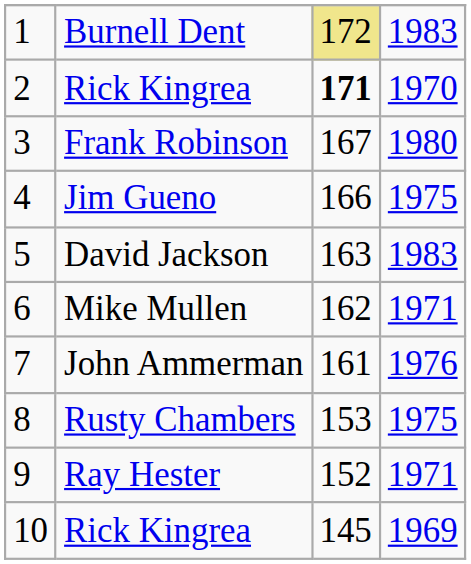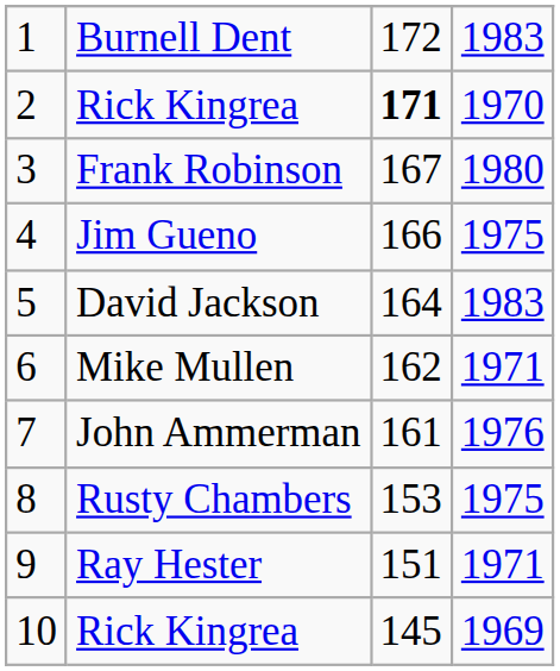 <table class="wikitable">
 <tr>
 </tr>
 <tr>
 <td>1</td>
 <td><a href='#'>Burnell Dent</a></td>
-<td style="background: khaki;">172</td>
+<td>172</td>
 <td><a href='#'>1983</a></td>
 </tr>
 <tr>
 <td>2</td>
 <td><a href='#'>Rick Kingrea</a></td>
 <td><strong>171</strong></td>
 <td><a href='#'>1970</a></td>
 </tr>
 <tr>
 <td>3</td>
 <td><a href='#'>Frank Robinson</a></td>
 <td>167</td>
 <td><a href='#'>1980</a></td>
 </tr>
 <tr>
 <td>4</td>
 <td><a href='#'>Jim Gueno</a></td>
 <td>166</td>
 <td><a href='#'>1975</a></td>
 </tr>
 <tr>
 <td>5</td>
 <td>David Jackson</td>
-<td>163</td>
+<td>164</td>
 <td><a href='#'>1983</a></td>
 </tr>
 <tr>
 <td>6</td>
 <td>Mike Mullen</td>
 <td>162</td>
 <td><a href='#'>1971</a></td>
 </tr>
 <tr>
 <td>7</td>
 <td>John Ammerman</td>
 <td>161</td>
 <td><a href='#'>1976</a></td>
 </tr>
 <tr>
 <td>8</td>
 <td><a href='#'>Rusty Chambers</a></td>
 <td>153</td>
 <td><a href='#'>1975</a></td>
 </tr>
 <tr>
 <td>9</td>
 <td><a href='#'>Ray Hester</a></td>
-<td>152</td>
+<td>151</td>
 <td><a href='#'>1971</a></td>
 </tr>
 <tr>
 <td>10</td>
 <td><a href='#'>Rick Kingrea</a></td>
 <td>145</td>
 <td><a href='#'>1969</a></td>
 </tr>
 </table>
